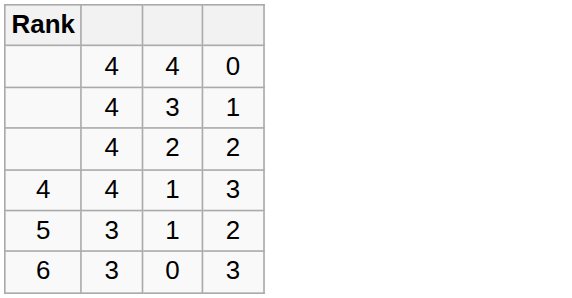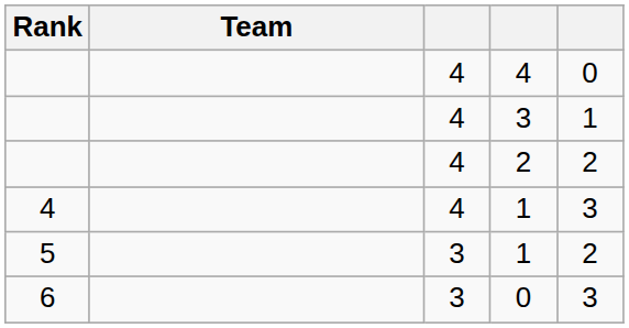 <table class="wikitable" style="text-align: center;">
 <tr>
 <th width=40>Rank</th>
+<th width=180>Team</th>
 <th width=30></th>
 <th width=30></th>
 <th width=30></th>
 </tr>
 <tr>
 <td></td>
+<td align="left"></td>
 <td>4</td>
 <td>4</td>
 <td>0</td>
 </tr>
 <tr>
 <td></td>
+<td align="left"></td>
 <td>4</td>
 <td>3</td>
 <td>1</td>
 </tr>
 <tr>
 <td></td>
+<td align="left"></td>
 <td>4</td>
 <td>2</td>
 <td>2</td>
 </tr>
 <tr>
 <td>4</td>
+<td align="left"></td>
 <td>4</td>
 <td>1</td>
 <td>3</td>
 </tr>
 <tr>
 <td>5</td>
+<td align="left"></td>
 <td>3</td>
 <td>1</td>
 <td>2</td>
 </tr>
 <tr>
 <td>6</td>
+<td align="left"></td>
 <td>3</td>
 <td>0</td>
 <td>3</td>
 </tr>
 </table>
